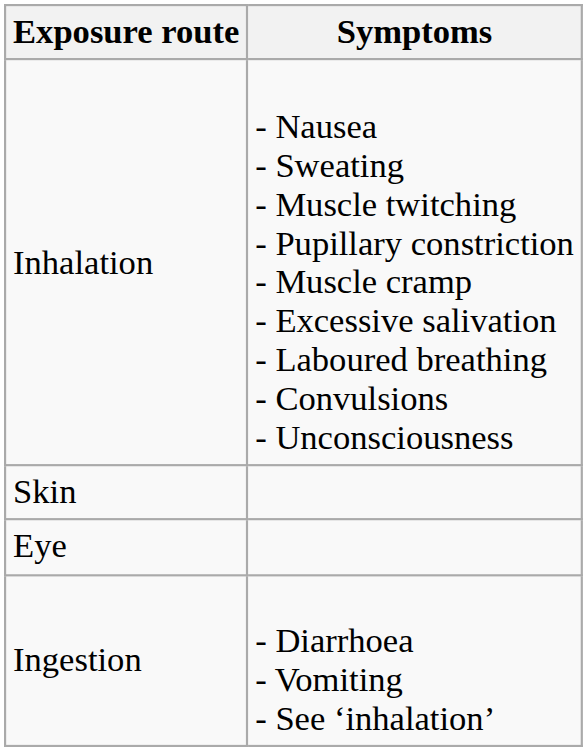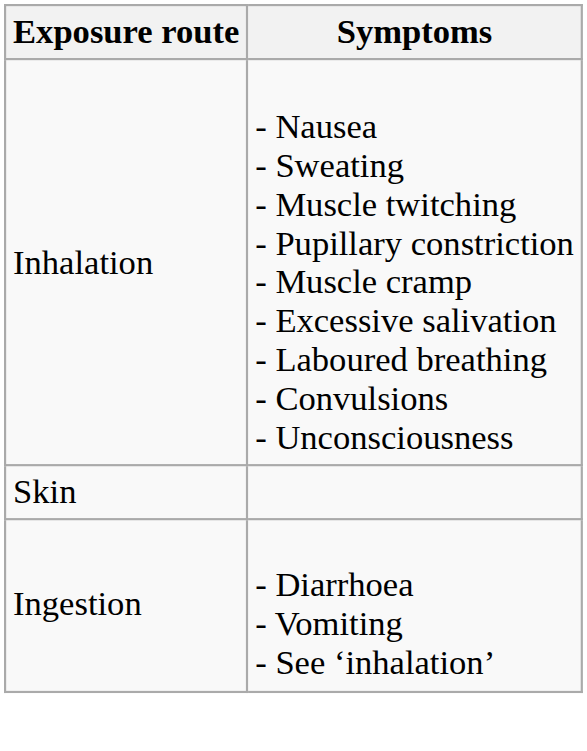 <table class="wikitable">
 <tr>
 <th>Exposure route</th>
 <th>Symptoms</th>
 </tr>
 <tr>
 <td>Inhalation</td>
 <td><br>- Nausea<br>- Sweating<br>- Muscle twitching<br>- Pupillary constriction<br>- Muscle cramp<br>- Excessive salivation<br>- Laboured breathing<br>- Convulsions<br>- Unconsciousness</td>
 </tr>
 <tr>
 <td>Skin</td>
 <td></td>
 </tr>
 <tr>
-<td>Eye</td>
-<td></td>
-</tr>
-<tr>
 <td>Ingestion</td>
 <td><br>- Diarrhoea<br>- Vomiting<br>- See ‘inhalation’</td>
 </tr>
 </table>
